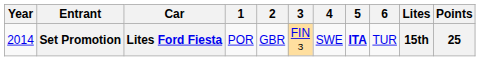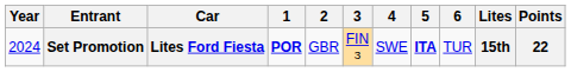 <table class="wikitable" border="1" style="text-align:center; font-size:90%;">
 <tr valign="top">
 <th>Year</th>
 <th>Entrant</th>
 <th>Car</th>
 <th>1</th>
 <th>2</th>
 <th>3</th>
 <th>4</th>
 <th>5</th>
 <th>6</th>
 <th>Lites</th>
 <th>Points</th>
 </tr>
 <tr>
-<td><a href='#'>2014</a></td>
+<td><a href='#'>2024</a></td>
 <th>Set Promotion</th>
 <th>Lites <a href='#'>Ford Fiesta</a></th>
-<td><a href='#'>POR</a><br><small></small></td>
+<td><strong><a href='#'>POR</a><br><small></small></strong></td>
 <td><a href='#'>GBR</a><br><small></small></td>
 <td style="background:#FFDF9F;"><a href='#'>FIN</a><br><small>3</small></td>
 <td><a href='#'>SWE</a><br><small></small></td>
 <td><strong><a href='#'>ITA</a><br><small></small></strong></td>
 <td><a href='#'>TUR</a><br><small></small></td>
 <th>15th</th>
-<th>25</th>
+<th>22</th>
 </tr>
 </table>
